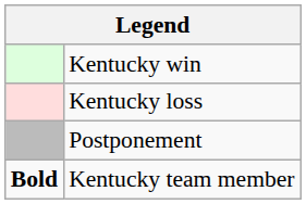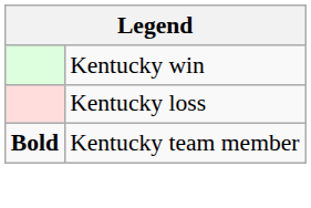 <table class="wikitable" style="font-size:90%">
 <tr>
 <th colspan="2">Legend</th>
 </tr>
 <tr>
 <td bgcolor="#ddffdd"> </td>
 <td>Kentucky win</td>
 </tr>
 <tr>
 <td bgcolor="#ffdddd"> </td>
 <td>Kentucky loss</td>
 </tr>
 <tr>
-<td bgcolor="#bbbbbb"> </td>
-<td>Postponement</td>
-</tr>
-<tr>
 <td><strong>Bold</strong></td>
 <td>Kentucky team member</td>
 </tr>
 </table>
